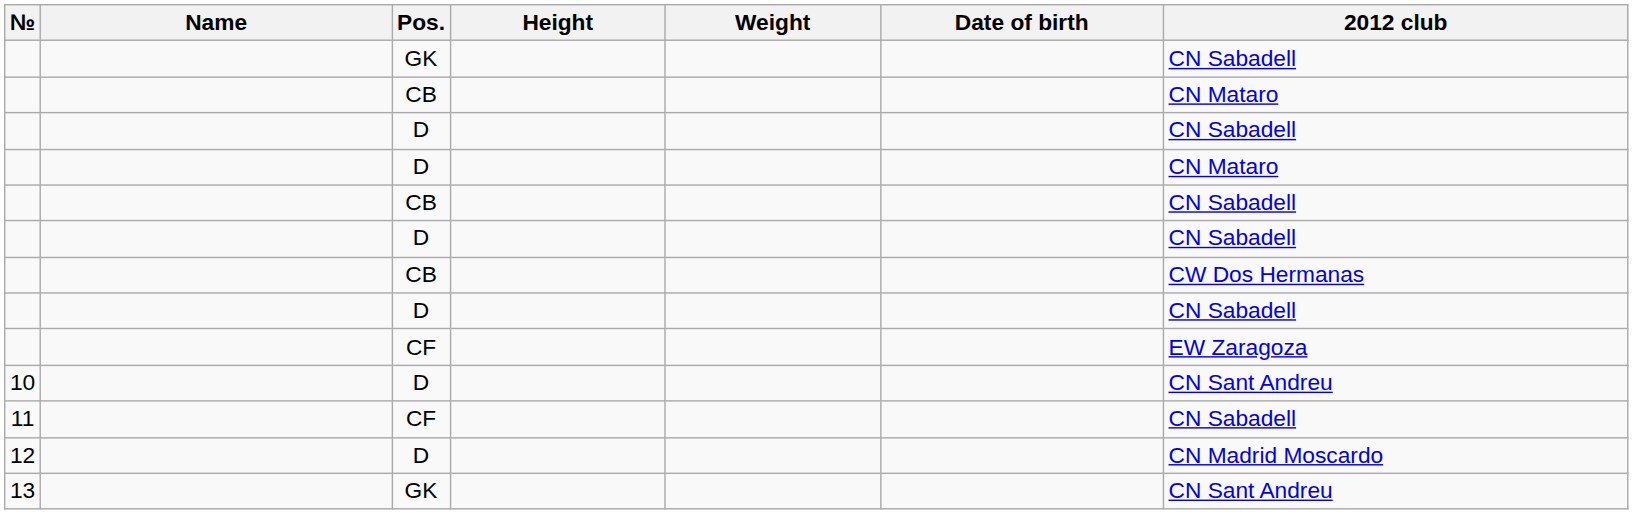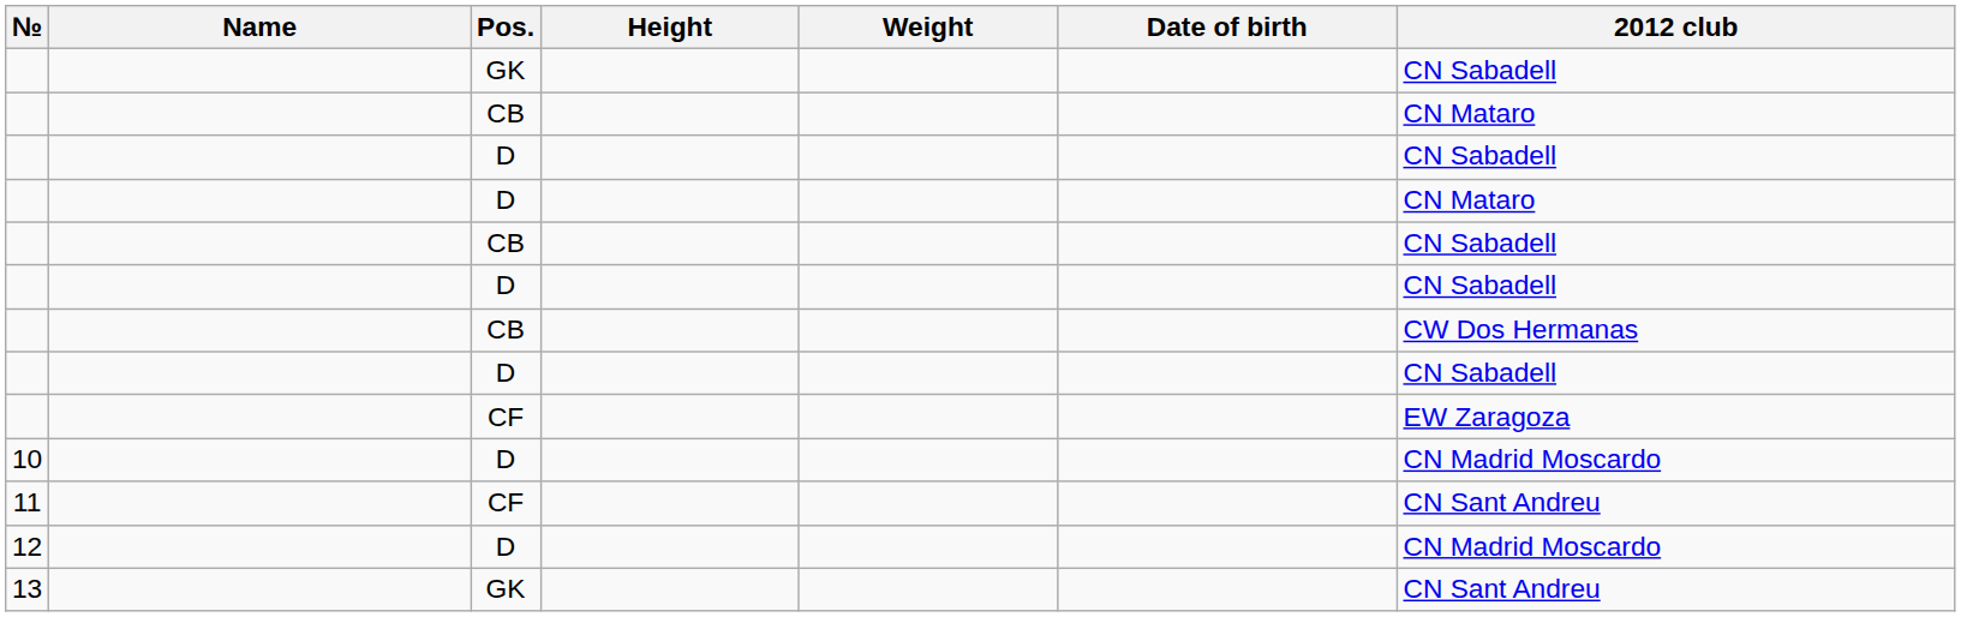 <table class="wikitable sortable" style="font-size:100%; text-align:center;">
 <tr>
 <th>№</th>
 <th style="width:15em">Name</th>
 <th>Pos.</th>
 <th style="width:9em">Height</th>
 <th style="width:9em">Weight</th>
 <th style="width:12em">Date of birth</th>
 <th style="width:20em">2012 club</th>
 </tr>
 <tr>
 <td></td>
 <td style="text-align:left;"></td>
 <td>GK</td>
 <td></td>
 <td></td>
 <td style="text-align:right;"></td>
 <td style="text-align:left;"> <a href='#'>CN Sabadell</a></td>
 </tr>
 <tr>
 <td></td>
 <td style="text-align:left;"></td>
 <td>CB</td>
 <td></td>
 <td></td>
 <td style="text-align:right;"></td>
 <td style="text-align:left;"> <a href='#'>CN Mataro</a></td>
 </tr>
 <tr>
 <td></td>
 <td style="text-align:left;"></td>
 <td>D</td>
 <td></td>
 <td></td>
 <td style="text-align:right;"></td>
 <td style="text-align:left;"> <a href='#'>CN Sabadell</a></td>
 </tr>
 <tr>
 <td></td>
 <td style="text-align:left;"></td>
 <td>D</td>
 <td></td>
 <td></td>
 <td style="text-align:right;"></td>
 <td style="text-align:left;"> <a href='#'>CN Mataro</a></td>
 </tr>
 <tr>
 <td></td>
 <td style="text-align:left;"></td>
 <td>CB</td>
 <td></td>
 <td></td>
 <td style="text-align:right;"></td>
 <td style="text-align:left;"> <a href='#'>CN Sabadell</a></td>
 </tr>
 <tr>
 <td></td>
 <td style="text-align:left;"></td>
 <td>D</td>
 <td></td>
 <td></td>
 <td style="text-align:right;"></td>
 <td style="text-align:left;"> <a href='#'>CN Sabadell</a></td>
 </tr>
 <tr>
 <td></td>
 <td style="text-align:left;"></td>
 <td>CB</td>
 <td></td>
 <td></td>
 <td style="text-align:right;"></td>
 <td style="text-align:left;"> <a href='#'>CW Dos Hermanas</a></td>
 </tr>
 <tr>
 <td></td>
 <td style="text-align:left;"></td>
 <td>D</td>
 <td></td>
 <td></td>
 <td style="text-align:right;"></td>
 <td style="text-align:left;"> <a href='#'>CN Sabadell</a></td>
 </tr>
 <tr>
 <td></td>
 <td style="text-align:left;"></td>
 <td>CF</td>
 <td></td>
 <td></td>
 <td style="text-align:right;"></td>
 <td style="text-align:left;"> <a href='#'>EW Zaragoza</a></td>
 </tr>
 <tr>
 <td>10</td>
 <td style="text-align:left;"></td>
 <td>D</td>
 <td></td>
 <td></td>
 <td style="text-align:right;"></td>
-<td style="text-align:left;"> <a href='#'>CN Sant Andreu</a></td>
+<td style="text-align:left;"> <a href='#'>CN Madrid Moscardo</a></td>
 </tr>
 <tr>
 <td>11</td>
 <td style="text-align:left;"></td>
 <td>CF</td>
 <td></td>
 <td></td>
 <td style="text-align:right;"></td>
-<td style="text-align:left;"> <a href='#'>CN Sabadell</a></td>
+<td style="text-align:left;"> <a href='#'>CN Sant Andreu</a></td>
 </tr>
 <tr>
 <td>12</td>
 <td style="text-align:left;"></td>
 <td>D</td>
 <td></td>
 <td></td>
 <td style="text-align:right;"></td>
 <td style="text-align:left;"> <a href='#'>CN Madrid Moscardo</a></td>
 </tr>
 <tr>
 <td>13</td>
 <td style="text-align:left;"></td>
 <td>GK</td>
 <td></td>
 <td></td>
 <td style="text-align:right;"></td>
 <td style="text-align:left;"> <a href='#'>CN Sant Andreu</a></td>
 </tr>
 </table>
